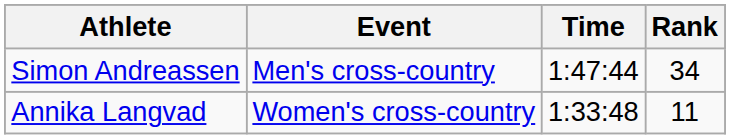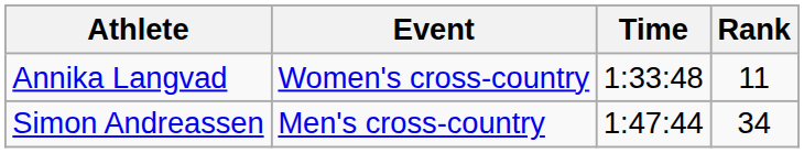 <table class="wikitable" style="font-size:90%">
 <tr>
 <th>Athlete</th>
 <th>Event</th>
 <th>Time</th>
 <th>Rank</th>
 </tr>
 <tr align=center>
+<td align=left><a href='#'>Annika Langvad</a></td>
+<td align=left><a href='#'>Women's cross-country</a></td>
+<td>1:33:48</td>
+<td>11</td>
+</tr>
+<tr align=center>
 <td align=left><a href='#'>Simon Andreassen</a></td>
 <td align=left><a href='#'>Men's cross-country</a></td>
 <td>1:47:44</td>
 <td>34</td>
 </tr>
-<tr align=center>
-<td align=left><a href='#'>Annika Langvad</a></td>
-<td align=left><a href='#'>Women's cross-country</a></td>
-<td>1:33:48</td>
-<td>11</td>
-</tr>
 </table>
